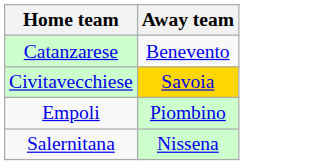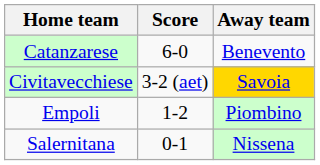 <table class="wikitable" style="text-align: center">
 <tr>
 <th>Home team</th>
+<th>Score</th>
 <th>Away team</th>
 </tr>
 <tr>
 <td bgcolor="ccffcc"><a href='#'>Catanzarese</a></td>
+<td>6-0</td>
 <td><a href='#'>Benevento</a></td>
 </tr>
 <tr>
 <td bgcolor="ccffcc"><a href='#'>Civitavecchiese</a></td>
+<td>3-2 (<a href='#'>aet</a>)</td>
 <td style="background: gold;"><a href='#'>Savoia</a></td>
 </tr>
 <tr>
 <td><a href='#'>Empoli</a></td>
+<td>1-2</td>
 <td bgcolor="ccffcc"><a href='#'>Piombino</a></td>
 </tr>
 <tr>
 <td><a href='#'>Salernitana</a></td>
+<td>0-1</td>
 <td bgcolor="ccffcc"><a href='#'>Nissena</a></td>
 </tr>
 </table>
